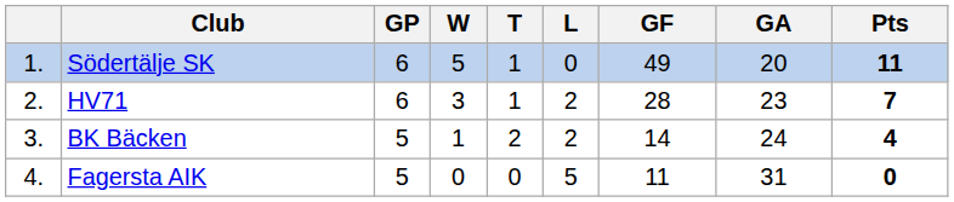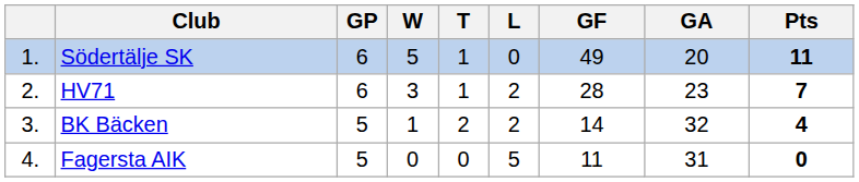 <table class="wikitable">
 <tr>
 <th width="30"></th>
 <th width="200">Club</th>
 <th width="30">GP</th>
 <th width="30">W</th>
 <th width="30">T</th>
 <th width="30">L</th>
 <th width="70">GF</th>
 <th width="70">GA</th>
 <th width="70">Pts</th>
 </tr>
 <tr bgcolor="#BCD2EE" align="center">
 <td>1.</td>
 <td align="left"><a href='#'>Södertälje SK</a></td>
 <td>6</td>
 <td>5</td>
 <td>1</td>
 <td>0</td>
 <td>49</td>
 <td>20</td>
 <td><strong>11</strong></td>
 </tr>
 <tr bgcolor="#FFFFFF" align="center">
 <td>2.</td>
 <td align="left"><a href='#'>HV71</a></td>
 <td>6</td>
 <td>3</td>
 <td>1</td>
 <td>2</td>
 <td>28</td>
 <td>23</td>
 <td><strong>7</strong></td>
 </tr>
 <tr bgcolor="#FFFFFF" align="center">
 <td>3.</td>
 <td align="left"><a href='#'>BK Bäcken</a></td>
 <td>5</td>
 <td>1</td>
 <td>2</td>
 <td>2</td>
 <td>14</td>
-<td>24</td>
+<td>32</td>
 <td><strong>4</strong></td>
 </tr>
 <tr bgcolor="#FFFFFF" align="center">
 <td>4.</td>
 <td align="left"><a href='#'>Fagersta AIK</a></td>
 <td>5</td>
 <td>0</td>
 <td>0</td>
 <td>5</td>
 <td>11</td>
 <td>31</td>
 <td><strong>0</strong></td>
 </tr>
 </table>
